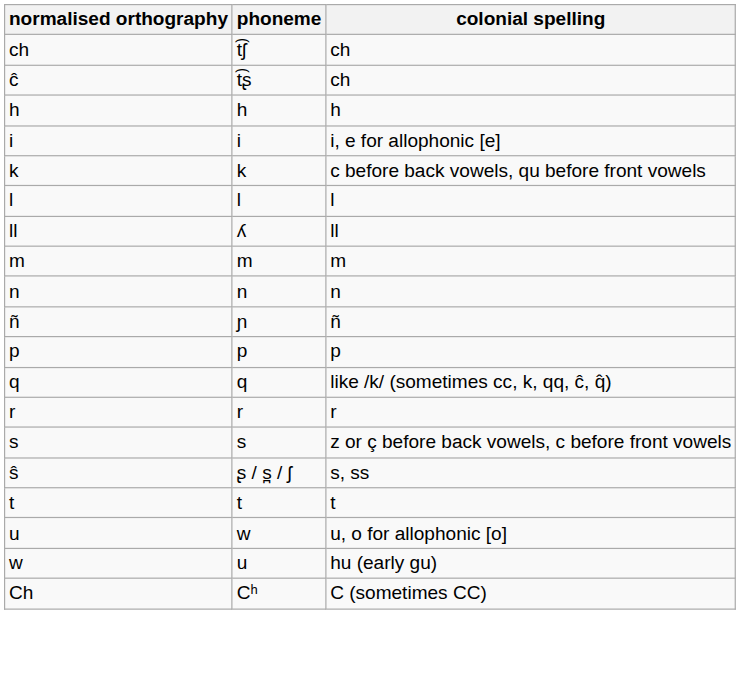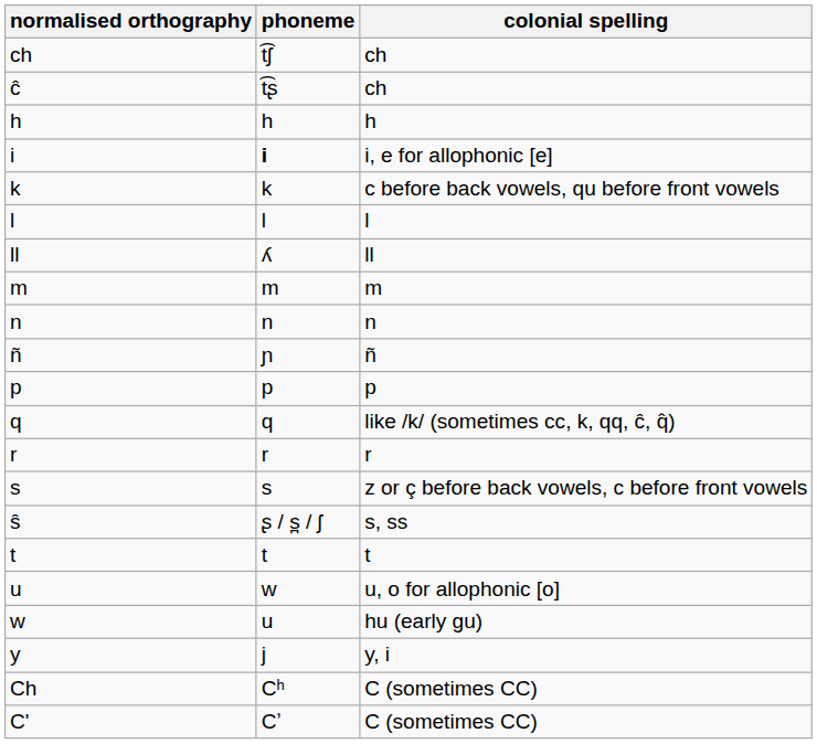 <table class="wikitable">
 <tr>
 <th>normalised orthography</th>
 <th>phoneme</th>
 <th>colonial spelling</th>
 </tr>
 <tr>
 <td>ch</td>
 <td>t͡ʃ</td>
 <td>ch</td>
 </tr>
 <tr>
 <td>ĉ</td>
 <td>t͡ʂ</td>
 <td>ch</td>
 </tr>
 <tr>
 <td>h</td>
 <td>h</td>
 <td>h</td>
 </tr>
 <tr>
 <td>i</td>
-<td>i</td>
+<td><strong>i</strong></td>
 <td>i, e for allophonic [e]</td>
 </tr>
 <tr>
 <td>k</td>
 <td>k</td>
 <td>c before back vowels, qu before front vowels</td>
 </tr>
 <tr>
 <td>l</td>
 <td>l</td>
 <td>l</td>
 </tr>
 <tr>
 <td>ll</td>
 <td>ʎ</td>
 <td>ll</td>
 </tr>
 <tr>
 <td>m</td>
 <td>m</td>
 <td>m</td>
 </tr>
 <tr>
 <td>n</td>
 <td>n</td>
 <td>n</td>
 </tr>
 <tr>
 <td>ñ</td>
 <td>ɲ</td>
 <td>ñ</td>
 </tr>
 <tr>
 <td>p</td>
 <td>p</td>
 <td>p</td>
 </tr>
 <tr>
 <td>q</td>
 <td>q</td>
 <td>like /k/ (sometimes cc, k, qq, ĉ, q̂)</td>
 </tr>
 <tr>
 <td>r</td>
 <td>r</td>
 <td>r</td>
 </tr>
 <tr>
 <td>s</td>
 <td>s</td>
 <td>z or ç before back vowels, c before front vowels</td>
 </tr>
 <tr>
 <td>ŝ</td>
 <td>ʂ / s̪ / ʃ</td>
 <td>s, ss</td>
 </tr>
 <tr>
 <td>t</td>
 <td>t</td>
 <td>t</td>
 </tr>
 <tr>
 <td>u</td>
 <td>w</td>
 <td>u, o for allophonic [o]</td>
 </tr>
 <tr>
 <td>w</td>
 <td>u</td>
 <td>hu (early gu)</td>
 </tr>
 <tr>
+<td>y</td>
+<td>j</td>
+<td>y, i</td>
+</tr>
+<tr>
 <td>Ch</td>
 <td>Cʰ</td>
 <td>C (sometimes CC)</td>
 </tr>
+<tr>
+<td>C'</td>
+<td>Cʼ</td>
+<td>C (sometimes CC)</td>
+</tr>
 </table>
